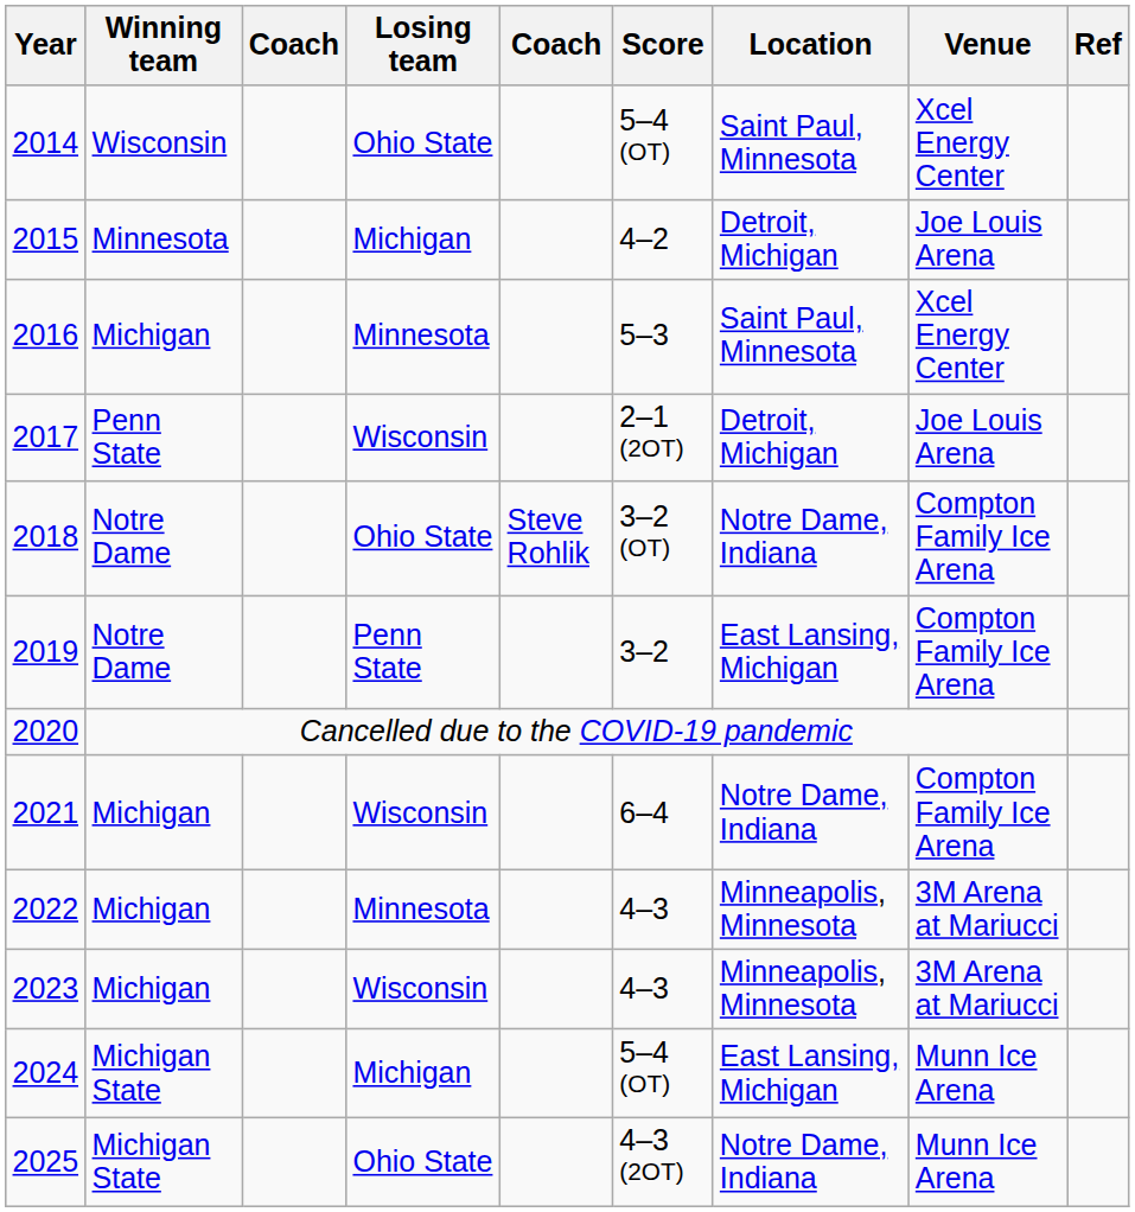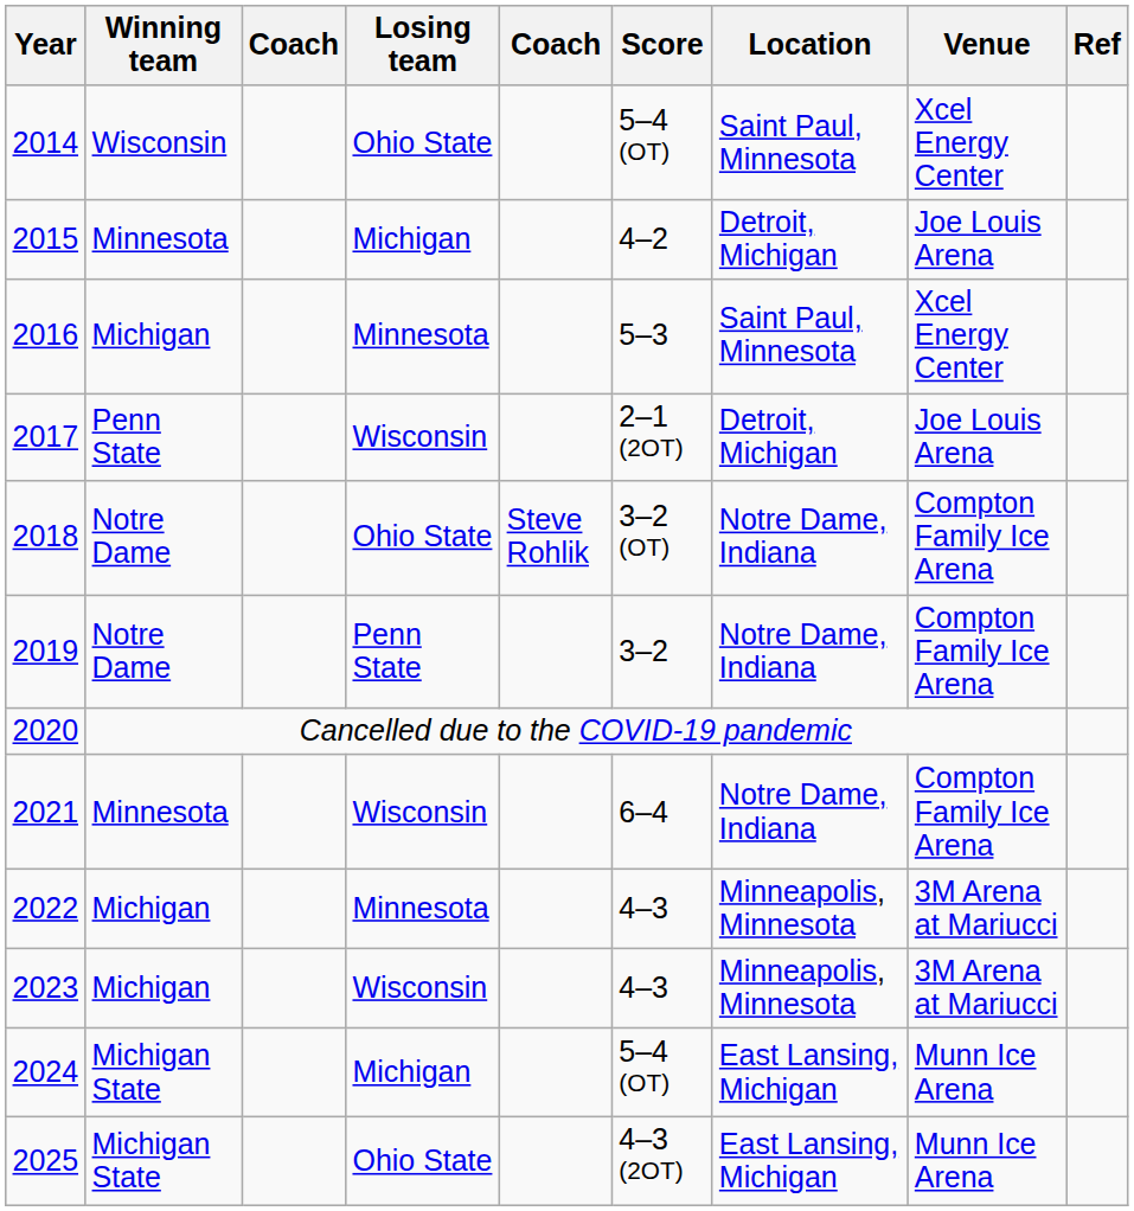 <table class="wikitable sortable">
 <tr>
 <th>Year</th>
 <th>Winning team</th>
 <th>Coach</th>
 <th>Losing team</th>
 <th>Coach</th>
 <th>Score</th>
 <th>Location</th>
 <th>Venue</th>
 <th class=unsortable>Ref</th>
 </tr>
 <tr>
 <td><a href='#'>2014</a></td>
 <td><a href='#'>Wisconsin</a></td>
 <td></td>
 <td><a href='#'>Ohio State</a></td>
 <td></td>
 <td>5–4 <sup>(OT)</sup></td>
 <td><a href='#'>Saint Paul, Minnesota</a></td>
 <td><a href='#'>Xcel Energy Center</a></td>
 <td align=center></td>
 </tr>
 <tr>
 <td><a href='#'>2015</a></td>
 <td><a href='#'>Minnesota</a></td>
 <td></td>
 <td><a href='#'>Michigan</a></td>
 <td></td>
 <td>4–2</td>
 <td><a href='#'>Detroit, Michigan</a></td>
 <td><a href='#'>Joe Louis Arena</a></td>
 <td align=center></td>
 </tr>
 <tr>
 <td><a href='#'>2016</a></td>
 <td><a href='#'>Michigan</a></td>
 <td></td>
 <td><a href='#'>Minnesota</a></td>
 <td></td>
 <td>5–3</td>
 <td><a href='#'>Saint Paul, Minnesota</a></td>
 <td><a href='#'>Xcel Energy Center</a></td>
 <td align=center></td>
 </tr>
 <tr>
 <td><a href='#'>2017</a></td>
 <td><a href='#'>Penn State</a></td>
 <td></td>
 <td><a href='#'>Wisconsin</a></td>
 <td></td>
 <td>2–1 <sup>(2OT)</sup></td>
 <td><a href='#'>Detroit, Michigan</a></td>
 <td><a href='#'>Joe Louis Arena</a></td>
 <td align=center></td>
 </tr>
 <tr>
 <td><a href='#'>2018</a></td>
 <td><a href='#'>Notre Dame</a></td>
 <td></td>
 <td><a href='#'>Ohio State</a></td>
 <td><a href='#'>Steve Rohlik</a></td>
 <td>3–2 <sup>(OT)</sup></td>
 <td><a href='#'>Notre Dame, Indiana</a></td>
 <td><a href='#'>Compton Family Ice Arena</a></td>
 <td align=center></td>
 </tr>
 <tr>
 <td><a href='#'>2019</a></td>
 <td><a href='#'>Notre Dame</a></td>
 <td></td>
 <td><a href='#'>Penn State</a></td>
 <td></td>
 <td>3–2</td>
-<td><a href='#'>East Lansing, Michigan</a></td>
+<td><a href='#'>Notre Dame, Indiana</a></td>
 <td><a href='#'>Compton Family Ice Arena</a></td>
 <td align=center></td>
 </tr>
 <tr>
 <td><a href='#'>2020</a></td>
 <td colspan=7 align=center><em>Cancelled due to the <a href='#'>COVID-19 pandemic</a></em></td>
 <td align=center></td>
 </tr>
 <tr>
 <td><a href='#'>2021</a></td>
-<td><a href='#'>Michigan</a></td>
+<td><a href='#'>Minnesota</a></td>
 <td></td>
 <td><a href='#'>Wisconsin</a></td>
 <td></td>
 <td>6–4</td>
 <td><a href='#'>Notre Dame, Indiana</a></td>
 <td><a href='#'>Compton Family Ice Arena</a></td>
 <td align=center></td>
 </tr>
 <tr>
 <td><a href='#'>2022</a></td>
 <td><a href='#'>Michigan</a></td>
 <td></td>
 <td><a href='#'>Minnesota</a></td>
 <td></td>
 <td>4–3</td>
 <td><a href='#'>Minneapolis</a>, <a href='#'>Minnesota</a></td>
 <td><a href='#'>3M Arena at Mariucci</a></td>
 <td align=center></td>
 </tr>
 <tr>
 <td><a href='#'>2023</a></td>
 <td><a href='#'>Michigan</a></td>
 <td></td>
 <td><a href='#'>Wisconsin</a></td>
 <td></td>
 <td>4–3</td>
 <td><a href='#'>Minneapolis</a>, <a href='#'>Minnesota</a></td>
 <td><a href='#'>3M Arena at Mariucci</a></td>
 <td align=center></td>
 </tr>
 <tr>
 <td><a href='#'>2024</a></td>
 <td><a href='#'>Michigan State</a></td>
 <td></td>
 <td><a href='#'>Michigan</a></td>
 <td></td>
 <td>5–4 <sup>(OT)</sup></td>
 <td><a href='#'>East Lansing, Michigan</a></td>
 <td><a href='#'>Munn Ice Arena</a></td>
 <td align=center></td>
 </tr>
 <tr>
 <td><a href='#'>2025</a></td>
 <td><a href='#'>Michigan State</a></td>
 <td></td>
 <td><a href='#'>Ohio State</a></td>
 <td></td>
 <td>4–3 <sup>(2OT)</sup></td>
-<td><a href='#'>Notre Dame, Indiana</a></td>
+<td><a href='#'>East Lansing, Michigan</a></td>
 <td><a href='#'>Munn Ice Arena</a></td>
 <td align=center></td>
 </tr>
 </table>
